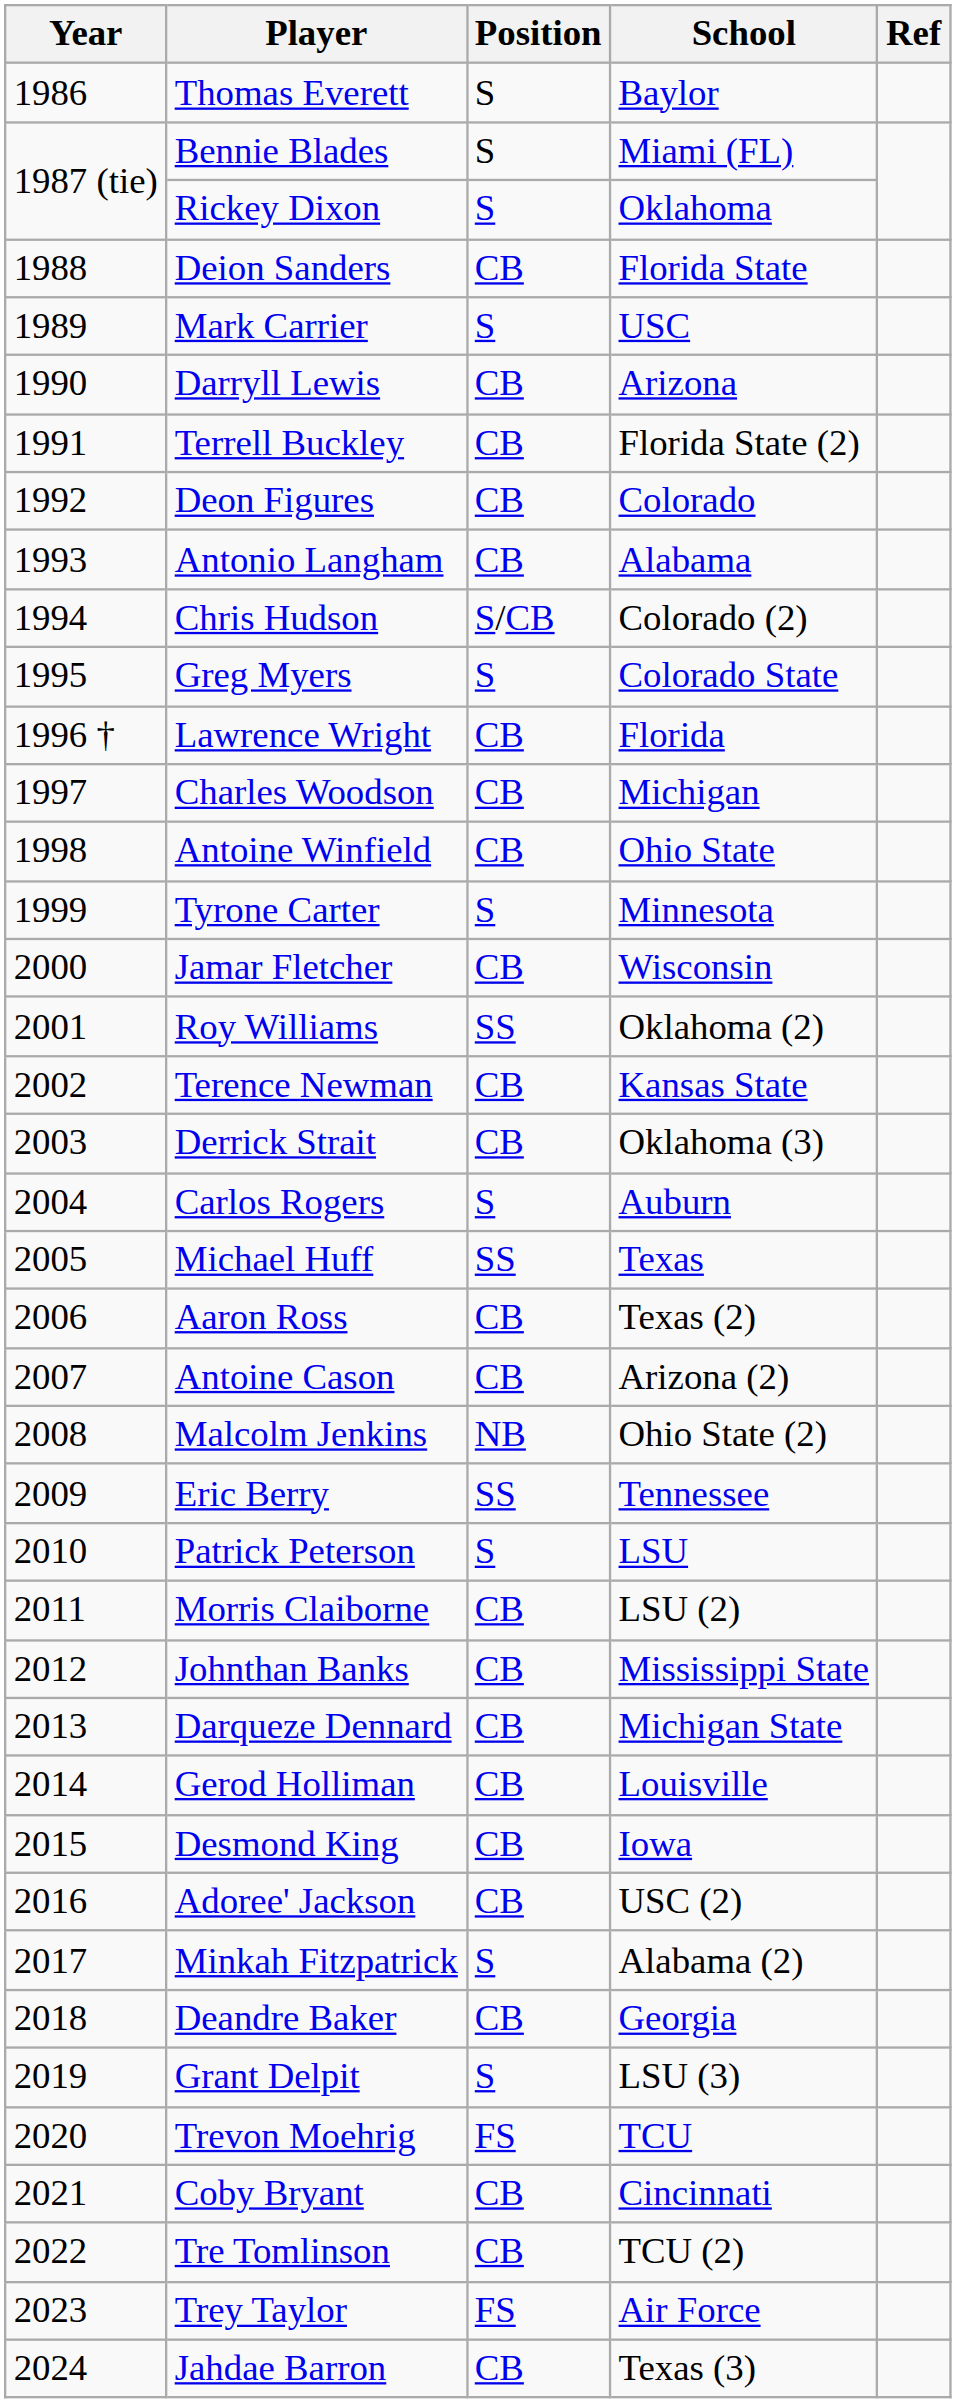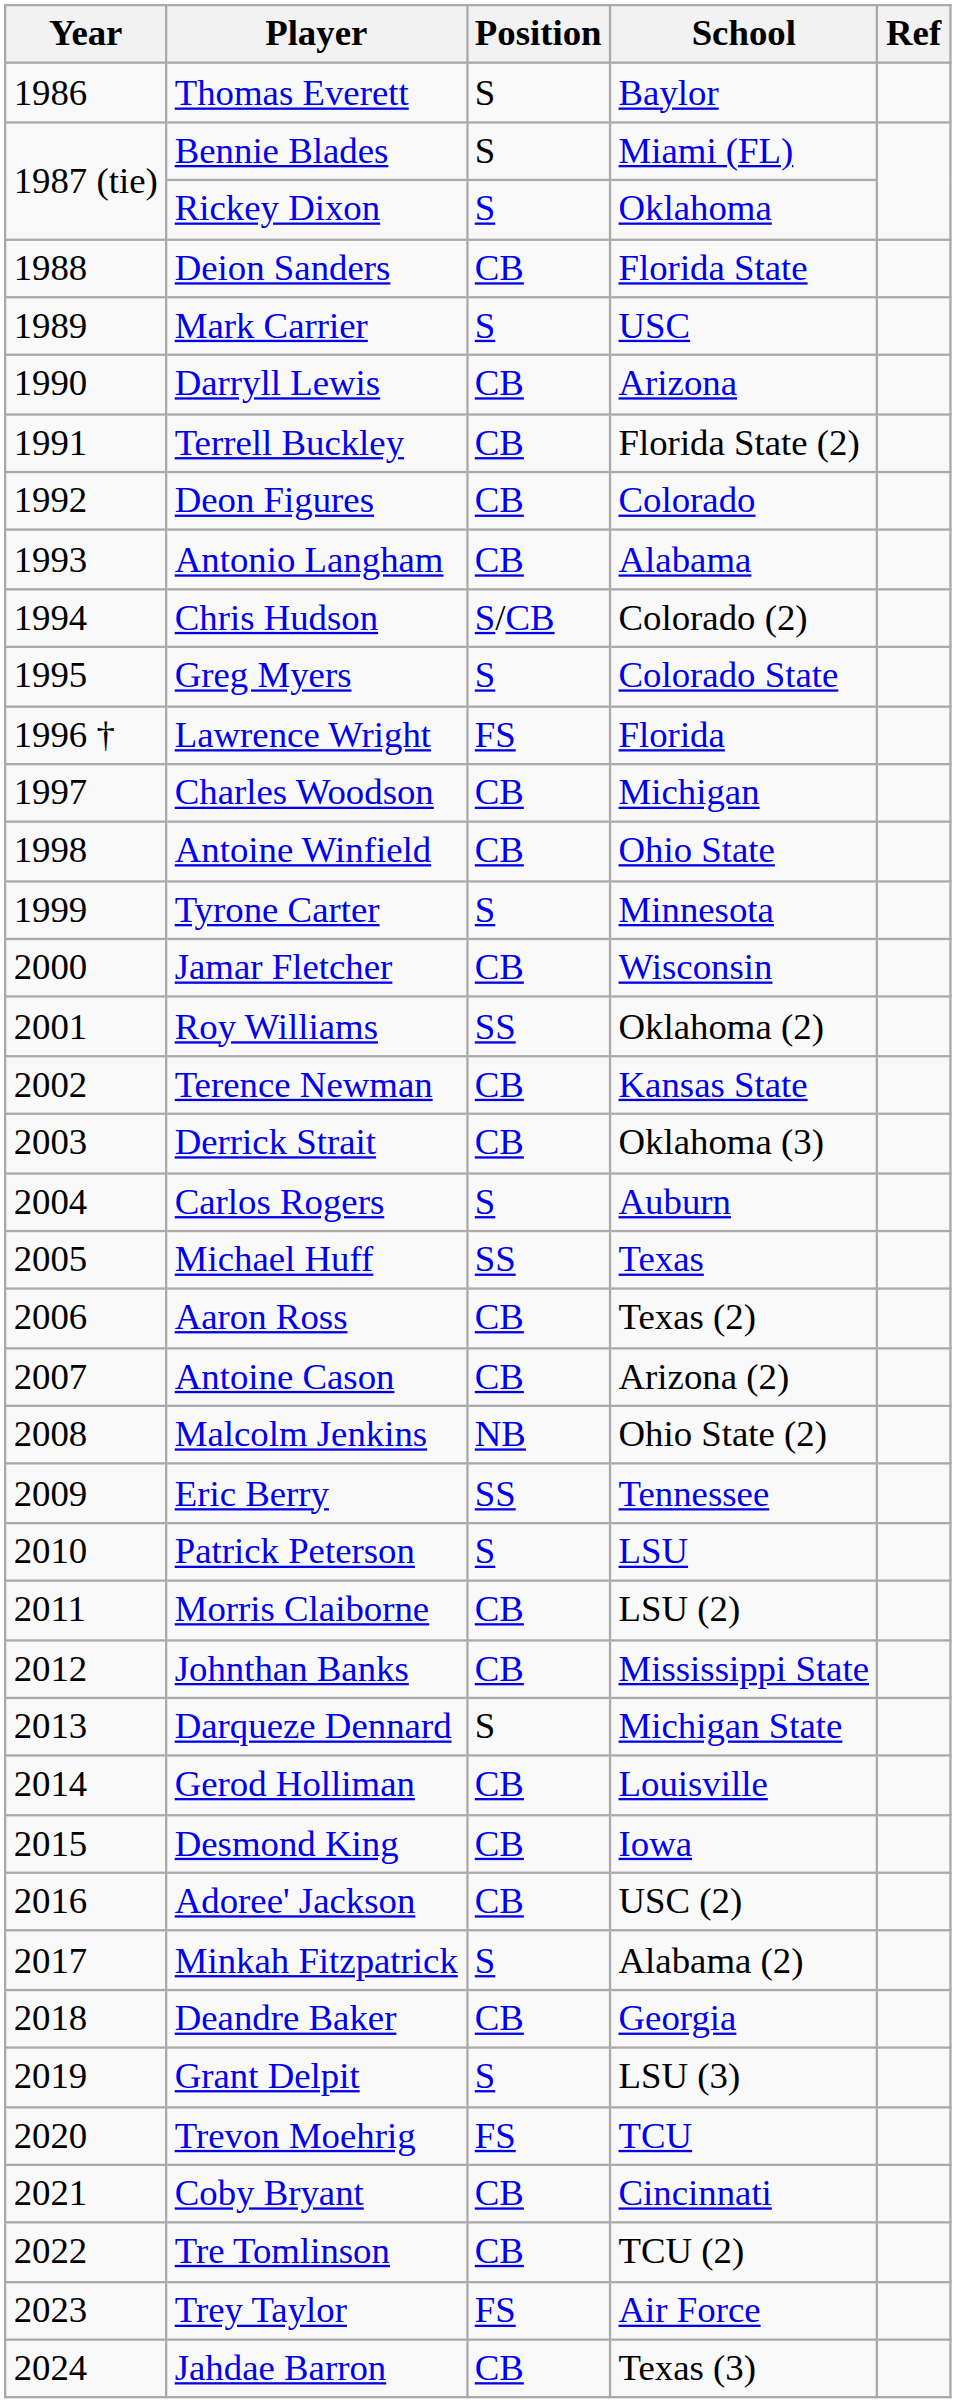 <table class="wikitable">
 <tr>
 <th>Year</th>
 <th>Player</th>
 <th>Position</th>
 <th>School</th>
 <th>Ref</th>
 </tr>
 <tr>
 <td>1986</td>
 <td><a href='#'>Thomas Everett</a></td>
 <td>S</td>
 <td><a href='#'>Baylor</a></td>
 <td></td>
 </tr>
 <tr>
 <td rowspan=2>1987 (tie)</td>
 <td><a href='#'>Bennie Blades</a></td>
 <td>S</td>
 <td><a href='#'>Miami (FL)</a></td>
 <td rowspan=2></td>
 </tr>
 <tr>
 <td><a href='#'>Rickey Dixon</a></td>
 <td><a href='#'>S</a></td>
 <td><a href='#'>Oklahoma</a></td>
 </tr>
 <tr>
 <td>1988</td>
 <td><a href='#'>Deion Sanders</a></td>
 <td><a href='#'>CB</a></td>
 <td><a href='#'>Florida State</a></td>
 <td></td>
 </tr>
 <tr>
 <td>1989</td>
 <td><a href='#'>Mark Carrier</a></td>
 <td><a href='#'>S</a></td>
 <td><a href='#'>USC</a></td>
 <td></td>
 </tr>
 <tr>
 <td>1990</td>
 <td><a href='#'>Darryll Lewis</a></td>
 <td><a href='#'>CB</a></td>
 <td><a href='#'>Arizona</a></td>
 <td></td>
 </tr>
 <tr>
 <td>1991</td>
 <td><a href='#'>Terrell Buckley</a></td>
 <td><a href='#'>CB</a></td>
 <td>Florida State (2)</td>
 <td></td>
 </tr>
 <tr>
 <td>1992</td>
 <td><a href='#'>Deon Figures</a></td>
 <td><a href='#'>CB</a></td>
 <td><a href='#'>Colorado</a></td>
 <td></td>
 </tr>
 <tr>
 <td>1993</td>
 <td><a href='#'>Antonio Langham</a></td>
 <td><a href='#'>CB</a></td>
 <td><a href='#'>Alabama</a></td>
 <td></td>
 </tr>
 <tr>
 <td>1994</td>
 <td><a href='#'>Chris Hudson</a></td>
 <td><a href='#'>S</a>/<a href='#'>CB</a></td>
 <td>Colorado (2)</td>
 <td></td>
 </tr>
 <tr>
 <td>1995</td>
 <td><a href='#'>Greg Myers</a></td>
 <td><a href='#'>S</a></td>
 <td><a href='#'>Colorado State</a></td>
 <td></td>
 </tr>
 <tr>
 <td>1996 †</td>
 <td><a href='#'>Lawrence Wright</a></td>
-<td><a href='#'>CB</a></td>
+<td><a href='#'>FS</a></td>
 <td><a href='#'>Florida</a></td>
 <td></td>
 </tr>
 <tr>
 <td>1997</td>
 <td><a href='#'>Charles Woodson</a></td>
 <td><a href='#'>CB</a></td>
 <td><a href='#'>Michigan</a></td>
 <td></td>
 </tr>
 <tr>
 <td>1998</td>
 <td><a href='#'>Antoine Winfield</a></td>
 <td><a href='#'>CB</a></td>
 <td><a href='#'>Ohio State</a></td>
 <td></td>
 </tr>
 <tr>
 <td>1999</td>
 <td><a href='#'>Tyrone Carter</a></td>
 <td><a href='#'>S</a></td>
 <td><a href='#'>Minnesota</a></td>
 <td></td>
 </tr>
 <tr>
 <td>2000</td>
 <td><a href='#'>Jamar Fletcher</a></td>
 <td><a href='#'>CB</a></td>
 <td><a href='#'>Wisconsin</a></td>
 <td></td>
 </tr>
 <tr>
 <td>2001</td>
 <td><a href='#'>Roy Williams</a></td>
 <td><a href='#'>SS</a></td>
 <td>Oklahoma (2)</td>
 <td></td>
 </tr>
 <tr>
 <td>2002</td>
 <td><a href='#'>Terence Newman</a></td>
 <td><a href='#'>CB</a></td>
 <td><a href='#'>Kansas State</a></td>
 <td></td>
 </tr>
 <tr>
 <td>2003</td>
 <td><a href='#'>Derrick Strait</a></td>
 <td><a href='#'>CB</a></td>
 <td>Oklahoma (3)</td>
 <td></td>
 </tr>
 <tr>
 <td>2004</td>
 <td><a href='#'>Carlos Rogers</a></td>
 <td><a href='#'>S</a></td>
 <td><a href='#'>Auburn</a></td>
 <td></td>
 </tr>
 <tr>
 <td>2005</td>
 <td><a href='#'>Michael Huff</a></td>
 <td><a href='#'>SS</a></td>
 <td><a href='#'>Texas</a></td>
 <td></td>
 </tr>
 <tr>
 <td>2006</td>
 <td><a href='#'>Aaron Ross</a></td>
 <td><a href='#'>CB</a></td>
 <td>Texas (2)</td>
 <td></td>
 </tr>
 <tr>
 <td>2007</td>
 <td><a href='#'>Antoine Cason</a></td>
 <td><a href='#'>CB</a></td>
 <td>Arizona (2)</td>
 <td></td>
 </tr>
 <tr>
 <td>2008</td>
 <td><a href='#'>Malcolm Jenkins</a></td>
 <td><a href='#'>NB</a></td>
 <td>Ohio State (2)</td>
 <td></td>
 </tr>
 <tr>
 <td>2009</td>
 <td><a href='#'>Eric Berry</a></td>
 <td><a href='#'>SS</a></td>
 <td><a href='#'>Tennessee</a></td>
 <td></td>
 </tr>
 <tr>
 <td>2010</td>
 <td><a href='#'>Patrick Peterson</a></td>
 <td><a href='#'>S</a></td>
 <td><a href='#'>LSU</a></td>
 <td></td>
 </tr>
 <tr>
 <td>2011</td>
 <td><a href='#'>Morris Claiborne</a></td>
 <td><a href='#'>CB</a></td>
 <td>LSU (2)</td>
 <td></td>
 </tr>
 <tr>
 <td>2012</td>
 <td><a href='#'>Johnthan Banks</a></td>
 <td><a href='#'>CB</a></td>
 <td><a href='#'>Mississippi State</a></td>
 <td></td>
 </tr>
 <tr>
 <td>2013</td>
 <td><a href='#'>Darqueze Dennard</a></td>
-<td><a href='#'>CB</a></td>
+<td>S</td>
 <td><a href='#'>Michigan State</a></td>
 <td></td>
 </tr>
 <tr>
 <td>2014</td>
 <td><a href='#'>Gerod Holliman</a></td>
 <td><a href='#'>CB</a></td>
 <td><a href='#'>Louisville</a></td>
 <td></td>
 </tr>
 <tr>
 <td>2015</td>
 <td><a href='#'>Desmond King</a></td>
 <td><a href='#'>CB</a></td>
 <td><a href='#'>Iowa</a></td>
 <td></td>
 </tr>
 <tr>
 <td>2016</td>
 <td><a href='#'>Adoree' Jackson</a></td>
 <td><a href='#'>CB</a></td>
 <td>USC (2)</td>
 <td></td>
 </tr>
 <tr>
 <td>2017</td>
 <td><a href='#'>Minkah Fitzpatrick</a></td>
 <td><a href='#'>S</a></td>
 <td>Alabama (2)</td>
 <td></td>
 </tr>
 <tr>
 <td>2018</td>
 <td><a href='#'>Deandre Baker</a></td>
 <td><a href='#'>CB</a></td>
 <td><a href='#'>Georgia</a></td>
 <td></td>
 </tr>
 <tr>
 <td>2019</td>
 <td><a href='#'>Grant Delpit</a></td>
 <td><a href='#'>S</a></td>
 <td>LSU (3)</td>
 <td></td>
 </tr>
 <tr>
 <td>2020</td>
 <td><a href='#'>Trevon Moehrig</a></td>
 <td><a href='#'>FS</a></td>
 <td><a href='#'>TCU</a></td>
 <td></td>
 </tr>
 <tr>
 <td>2021</td>
 <td><a href='#'>Coby Bryant</a></td>
 <td><a href='#'>CB</a></td>
 <td><a href='#'>Cincinnati</a></td>
 <td></td>
 </tr>
 <tr>
 <td>2022</td>
 <td><a href='#'>Tre Tomlinson</a></td>
 <td><a href='#'>CB</a></td>
 <td>TCU (2)</td>
 <td></td>
 </tr>
 <tr>
 <td>2023</td>
 <td><a href='#'>Trey Taylor</a></td>
 <td><a href='#'>FS</a></td>
 <td><a href='#'>Air Force</a></td>
 <td></td>
 </tr>
 <tr>
 <td>2024</td>
 <td><a href='#'>Jahdae Barron</a></td>
 <td><a href='#'>CB</a></td>
 <td>Texas (3)</td>
 <td></td>
 </tr>
 </table>
